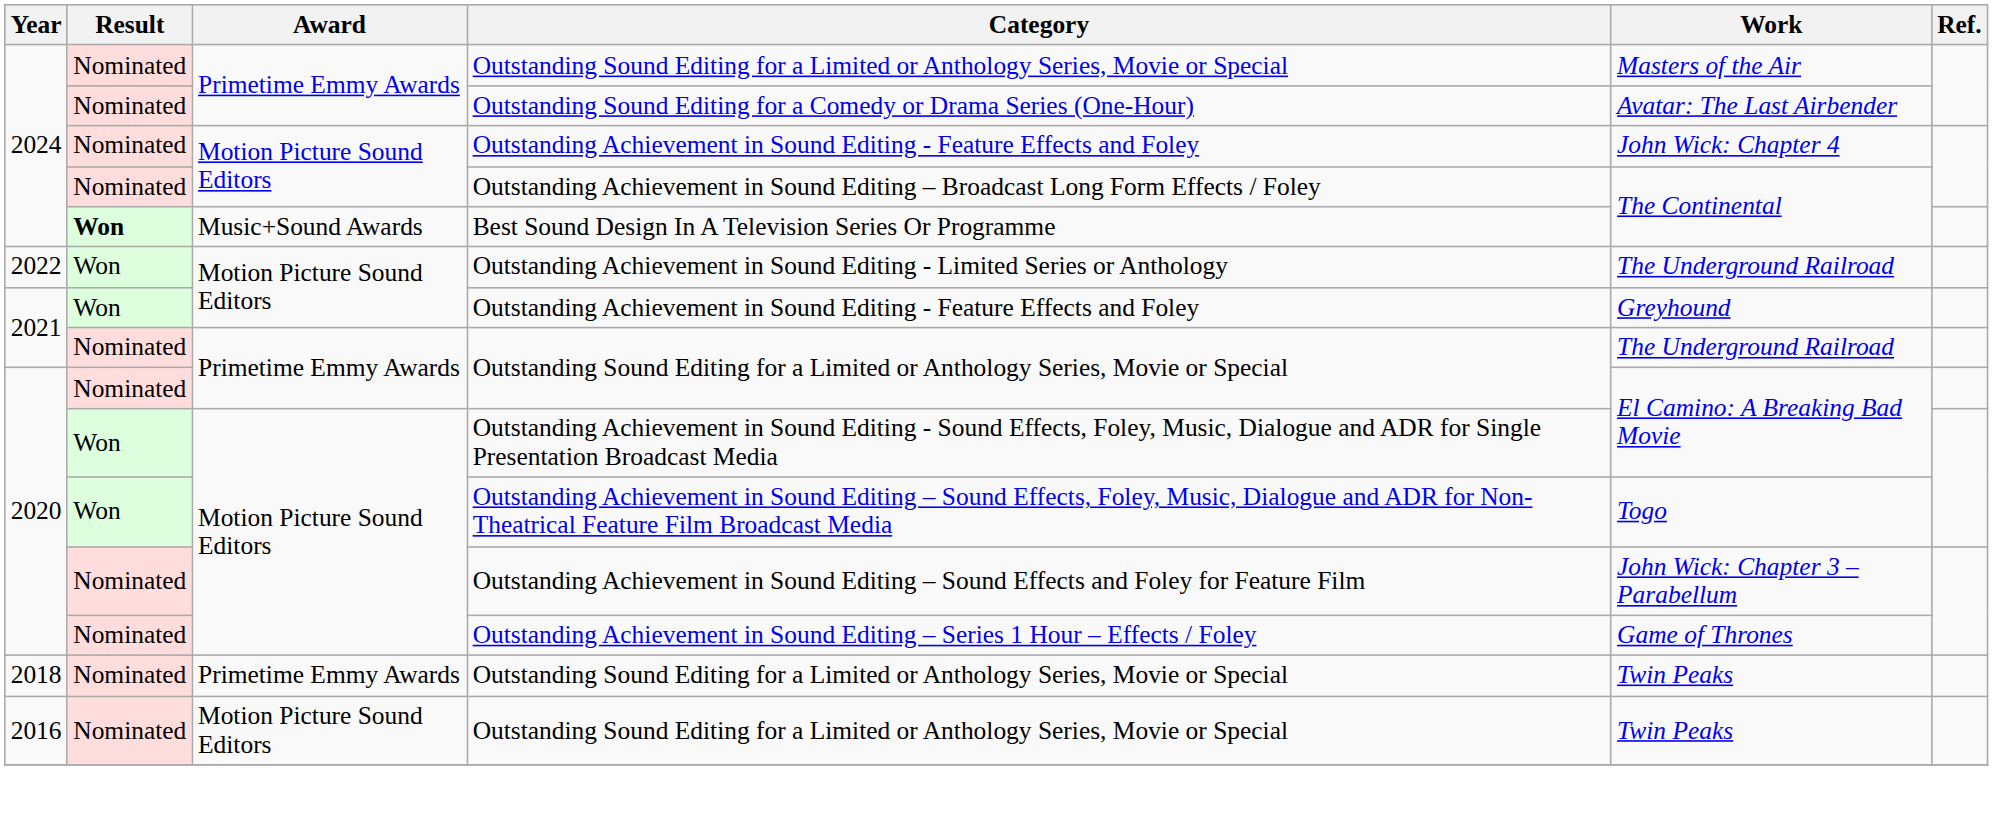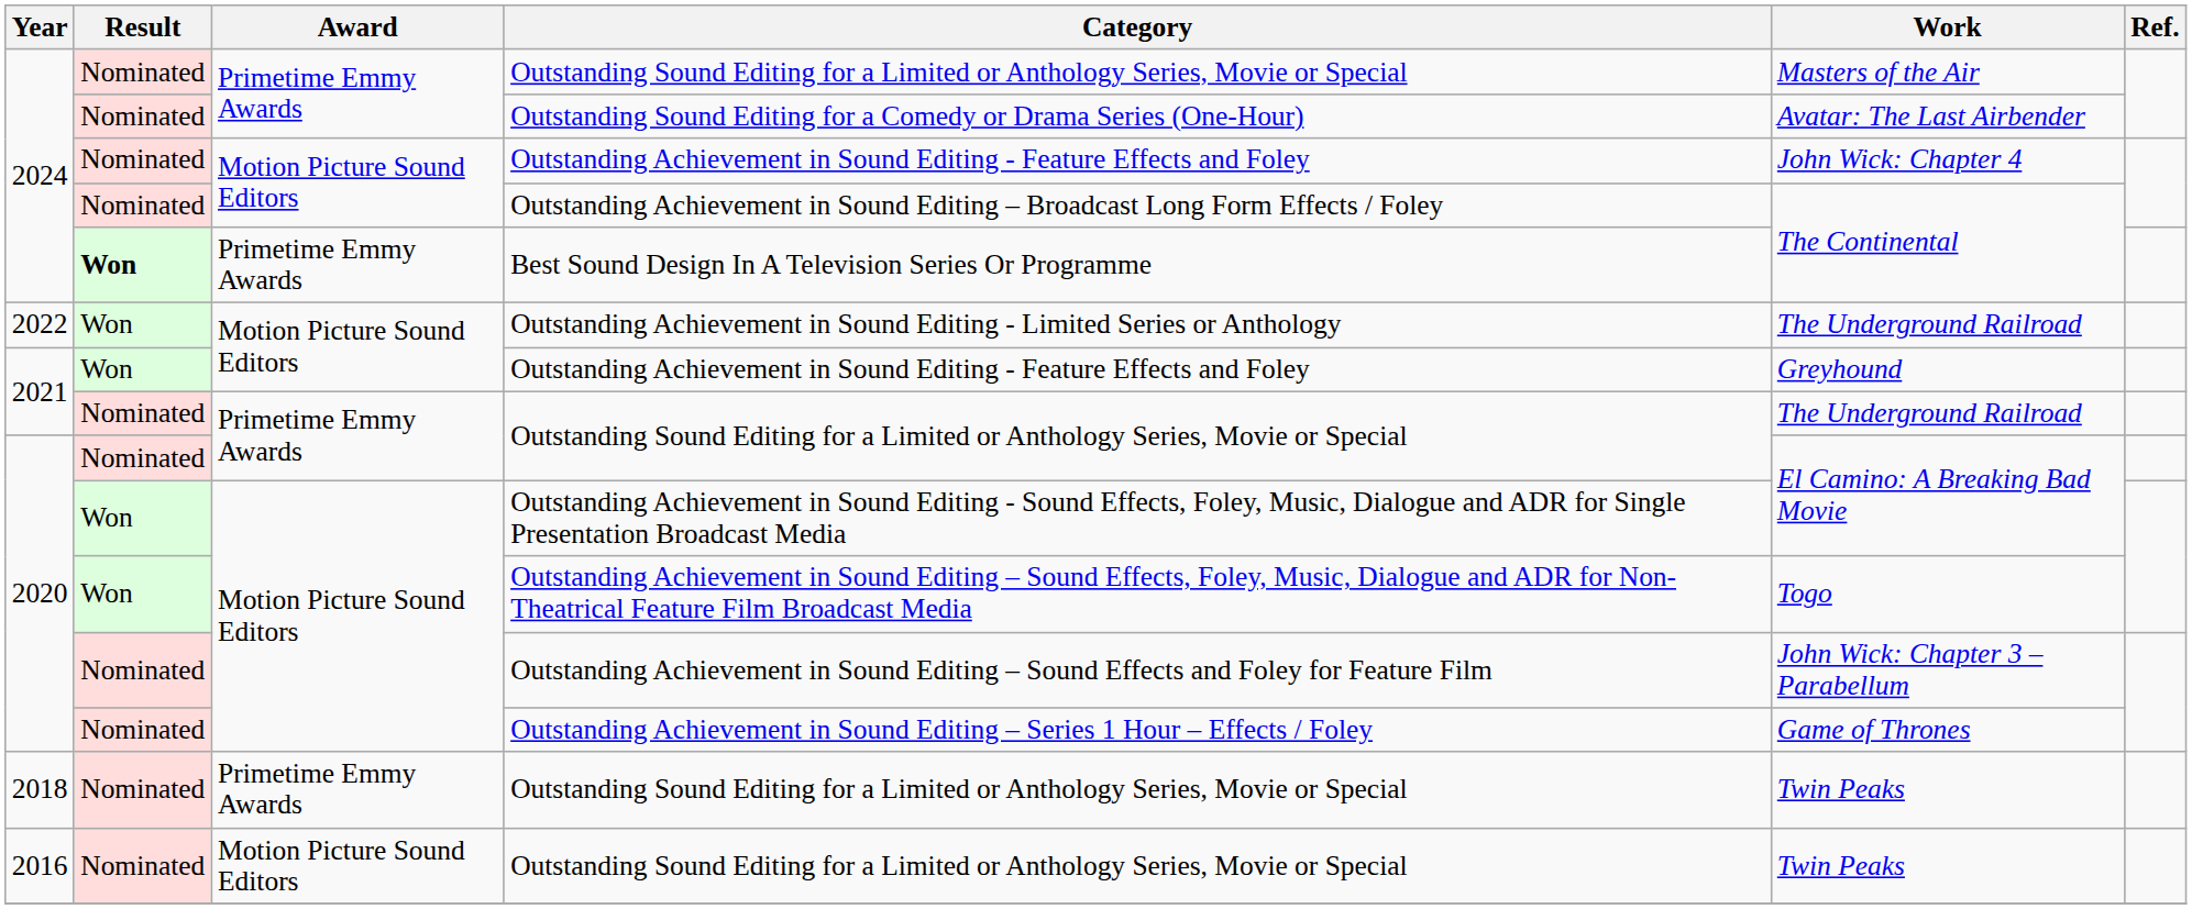 <table class="wikitable">
 <tr>
 <th>Year</th>
 <th>Result</th>
 <th>Award</th>
 <th>Category</th>
 <th>Work</th>
 <th>Ref.</th>
 </tr>
 <tr>
 <td rowspan="5">2024</td>
 <td style="background: #ffdddd">Nominated</td>
 <td rowspan="2"><a href='#'>Primetime Emmy Awards</a></td>
 <td><a href='#'>Outstanding Sound Editing for a Limited or Anthology Series, Movie or Special</a></td>
 <td><em><a href='#'>Masters of the Air</a></em></td>
 <td rowspan="2"></td>
 </tr>
 <tr>
 <td style="background: #ffdddd">Nominated</td>
 <td><a href='#'>Outstanding Sound Editing for a Comedy or Drama Series (One-Hour)</a></td>
 <td><em><a href='#'>Avatar: The Last Airbender</a></em></td>
 </tr>
 <tr>
 <td style="background: #ffdddd">Nominated</td>
 <td rowspan="2"><a href='#'>Motion Picture Sound Editors</a></td>
 <td><a href='#'>Outstanding Achievement in Sound Editing - Feature Effects and Foley</a></td>
 <td><em><a href='#'>John Wick: Chapter 4</a></em></td>
 <td rowspan="2"></td>
 </tr>
 <tr>
 <td style="background: #ffdddd">Nominated</td>
 <td>Outstanding Achievement in Sound Editing – Broadcast Long Form Effects / Foley</td>
 <td rowspan="2"><em><a href='#'>The Continental</a></em></td>
 </tr>
 <tr>
 <td style="background: #ddffdd"><strong>Won</strong></td>
-<td>Music+Sound Awards</td>
+<td>Primetime Emmy Awards</td>
 <td>Best Sound Design In A Television  Series Or Programme</td>
 <td></td>
 </tr>
 <tr>
 <td>2022</td>
 <td style="background: #ddffdd">Won</td>
 <td rowspan="2">Motion Picture Sound Editors</td>
 <td>Outstanding Achievement in Sound Editing - Limited Series or Anthology</td>
 <td><em><a href='#'>The Underground Railroad</a></em></td>
 <td></td>
 </tr>
 <tr>
 <td rowspan="2">2021</td>
 <td style="background: #ddffdd">Won</td>
 <td>Outstanding Achievement in Sound Editing - Feature Effects and Foley</td>
 <td><em><a href='#'>Greyhound</a></em></td>
 <td></td>
 </tr>
 <tr>
 <td style="background: #ffdddd">Nominated</td>
 <td rowspan="2">Primetime Emmy Awards</td>
 <td rowspan="2">Outstanding Sound Editing for a Limited or Anthology Series, Movie or Special</td>
 <td><em><a href='#'>The Underground Railroad</a></em></td>
 <td></td>
 </tr>
 <tr>
 <td rowspan="5">2020</td>
 <td style="background: #ffdddd">Nominated</td>
 <td rowspan="2"><em><a href='#'>El Camino: A Breaking Bad Movie</a></em></td>
 <td></td>
 </tr>
 <tr>
 <td style="background: #ddffdd">Won</td>
 <td rowspan="4">Motion Picture Sound Editors</td>
 <td>Outstanding Achievement in Sound Editing - Sound Effects, Foley, Music, Dialogue and ADR for Single Presentation Broadcast Media</td>
 <td rowspan="2"></td>
 </tr>
 <tr>
 <td style="background: #ddffdd">Won</td>
 <td><a href='#'>Outstanding Achievement in Sound Editing – Sound Effects, Foley, Music, Dialogue and ADR for Non-Theatrical Feature Film Broadcast Media</a></td>
 <td><em><a href='#'>Togo</a></em></td>
 </tr>
 <tr>
 <td style="background: #ffdddd">Nominated</td>
 <td>Outstanding Achievement in Sound Editing – Sound Effects and Foley for Feature Film</td>
 <td><em><a href='#'>John Wick: Chapter 3 – Parabellum</a></em></td>
 <td rowspan="2"></td>
 </tr>
 <tr>
 <td style="background: #ffdddd">Nominated</td>
 <td><a href='#'>Outstanding Achievement in Sound Editing – Series 1 Hour – Effects / Foley</a></td>
 <td><em><a href='#'>Game of Thrones</a></em></td>
 </tr>
 <tr>
 <td>2018</td>
 <td style="background: #ffdddd">Nominated</td>
 <td>Primetime Emmy Awards</td>
 <td>Outstanding Sound Editing for a Limited or Anthology Series, Movie or Special</td>
 <td><em><a href='#'>Twin Peaks</a></em></td>
 <td></td>
 </tr>
 <tr>
 <td>2016</td>
 <td style="background: #ffdddd">Nominated</td>
 <td>Motion Picture Sound Editors</td>
 <td>Outstanding Sound Editing for a Limited or Anthology Series, Movie or Special</td>
 <td><em><a href='#'>Twin Peaks</a></em></td>
 <td></td>
 </tr>
 <tr>
 </tr>
 <tr>
 </tr>
 </table>
